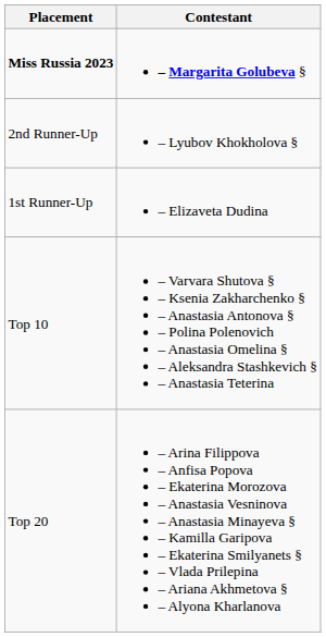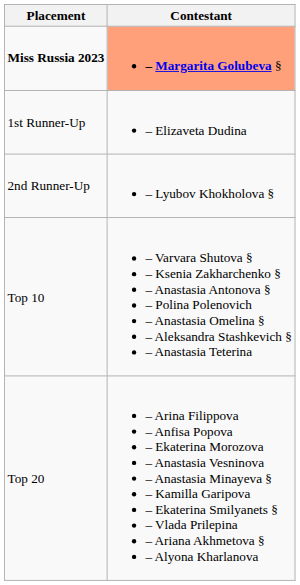 <table class="wikitable sortable" style="font-size:95%;">
 <tr>
 <th>Placement</th>
 <th>Contestant</th>
 </tr>
 <tr>
 <td><strong>Miss Russia 2023</strong></td>
-<td><br><ul><li><strong> – <a href='#'>Margarita Golubeva</a></strong> §</li></ul></td>
+<td style="background: lightsalmon;"><br><ul><li><strong> – <a href='#'>Margarita Golubeva</a></strong> §</li></ul></td>
+</tr>
+<tr>
+<td>1st Runner-Up</td>
+<td><br><ul><li> – Elizaveta Dudina</li></ul></td>
 </tr>
 <tr>
 <td>2nd Runner-Up</td>
 <td><br><ul><li> – Lyubov Khokholova §</li></ul></td>
-</tr>
-<tr>
-<td>1st Runner-Up</td>
-<td><br><ul><li> – Elizaveta Dudina</li></ul></td>
 </tr>
 <tr>
 <td>Top 10</td>
 <td><br><ul><li> – Varvara Shutova §</li><li> – Ksenia Zakharchenko §</li><li> – Anastasia Antonova §</li><li> – Polina Polenovich</li><li> – Anastasia Omelina §</li><li> – Aleksandra Stashkevich §</li><li> – Anastasia Teterina</li></ul></td>
 </tr>
 <tr>
 <td>Top 20</td>
 <td><br><ul><li> – Arina Filippova</li><li> – Anfisa Popova</li><li> – Ekaterina Morozova</li><li> – Anastasia Vesninova</li><li> – Anastasia Minayeva §</li><li> – Kamilla Garipova</li><li> – Ekaterina Smilyanets §</li><li> – Vlada Prilepina</li><li> – Ariana Akhmetova §</li><li> – Alyona Kharlanova</li></ul></td>
 </tr>
 </table>
